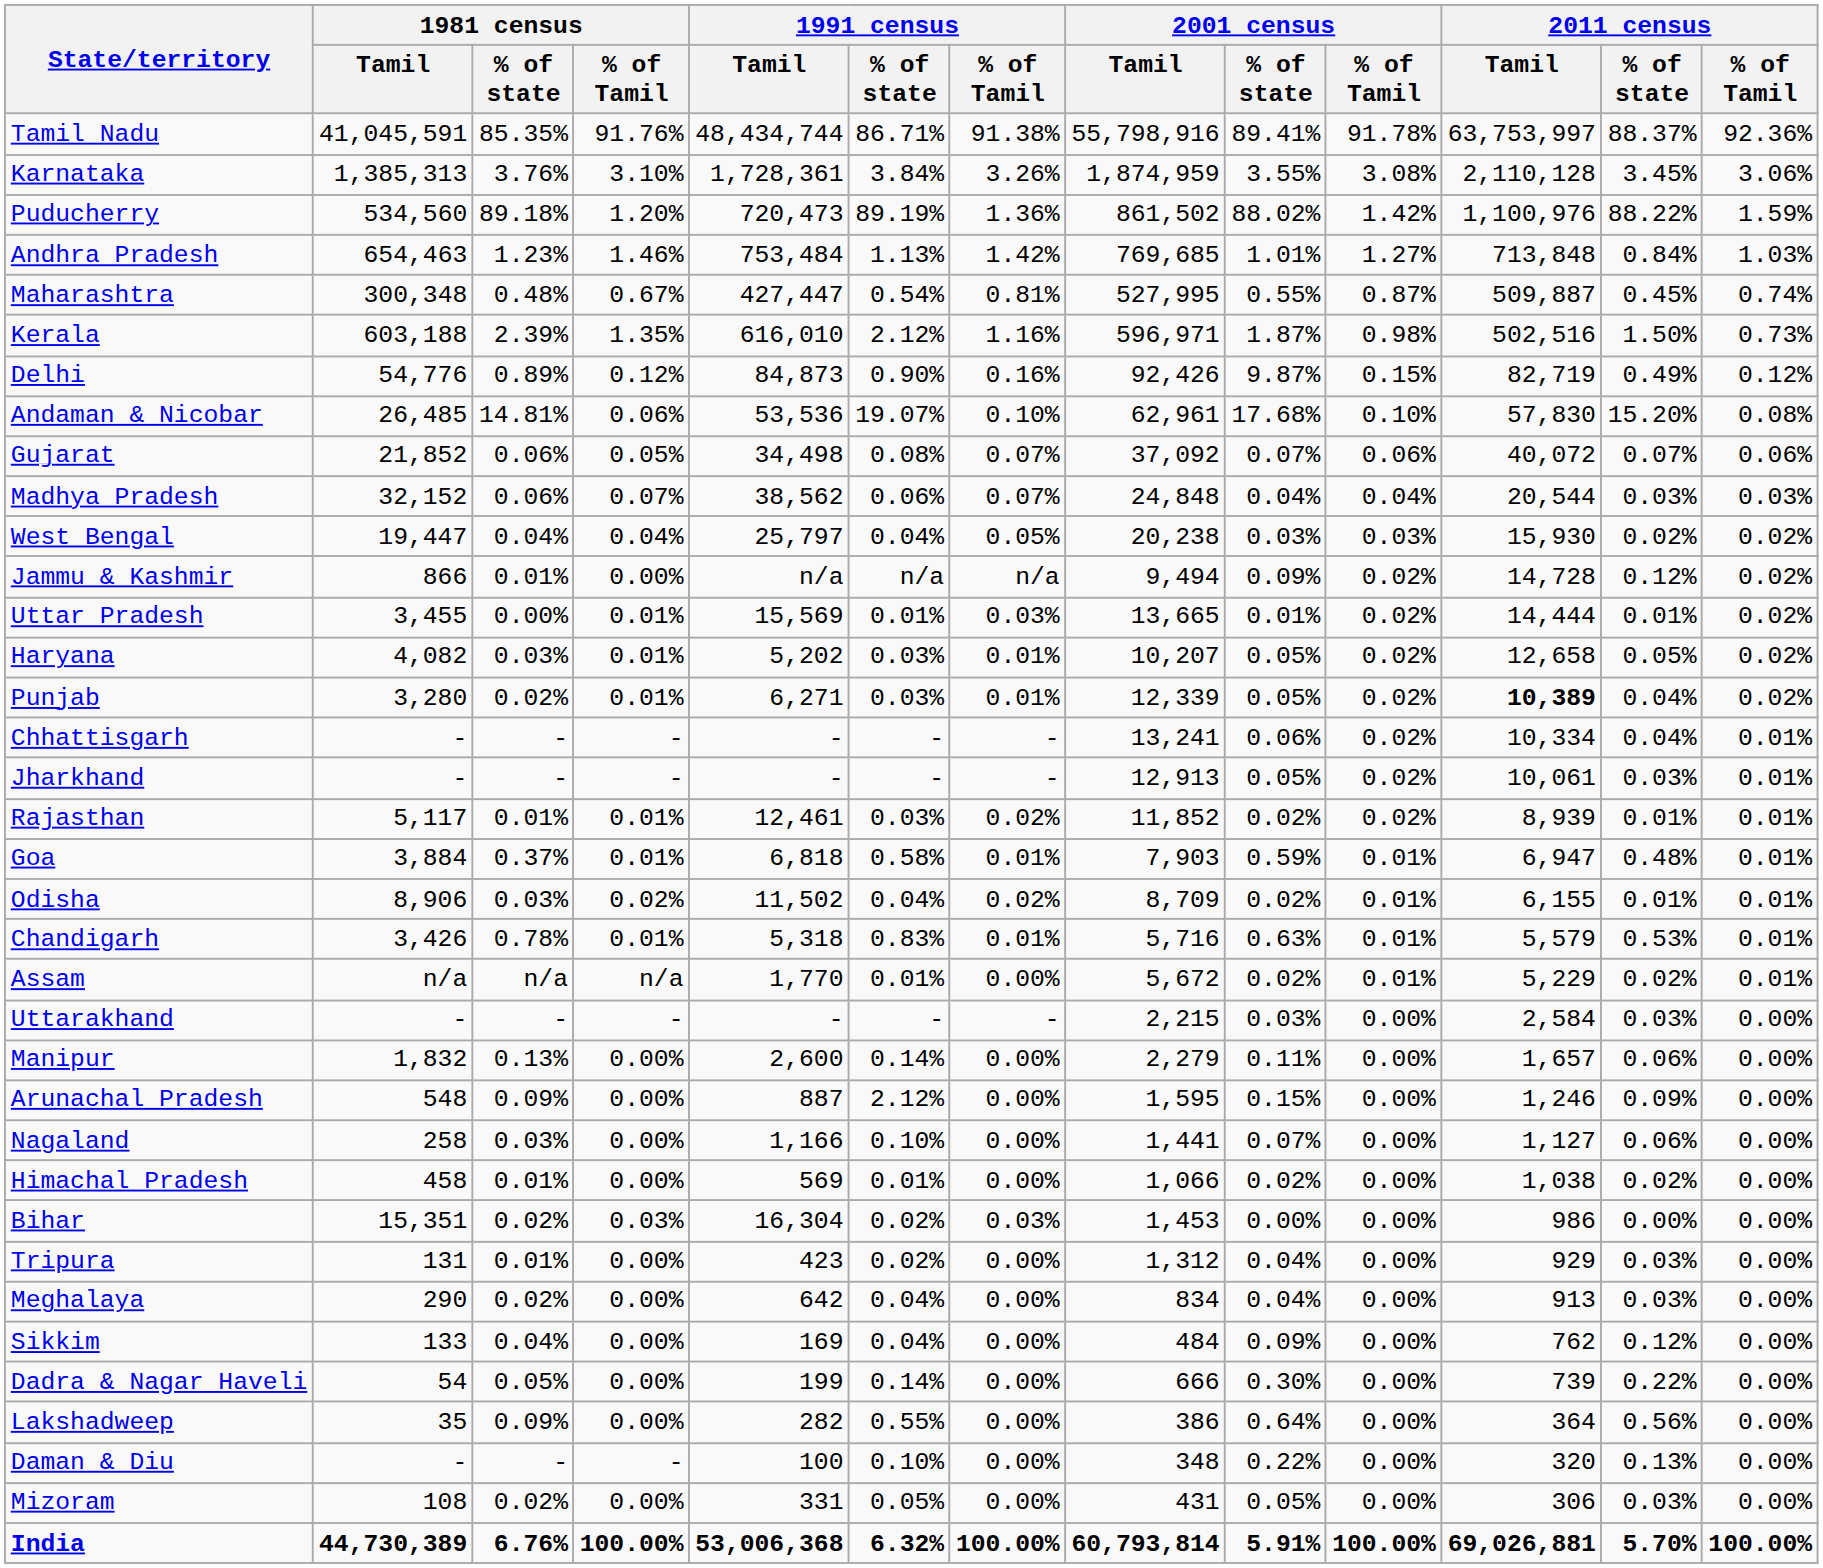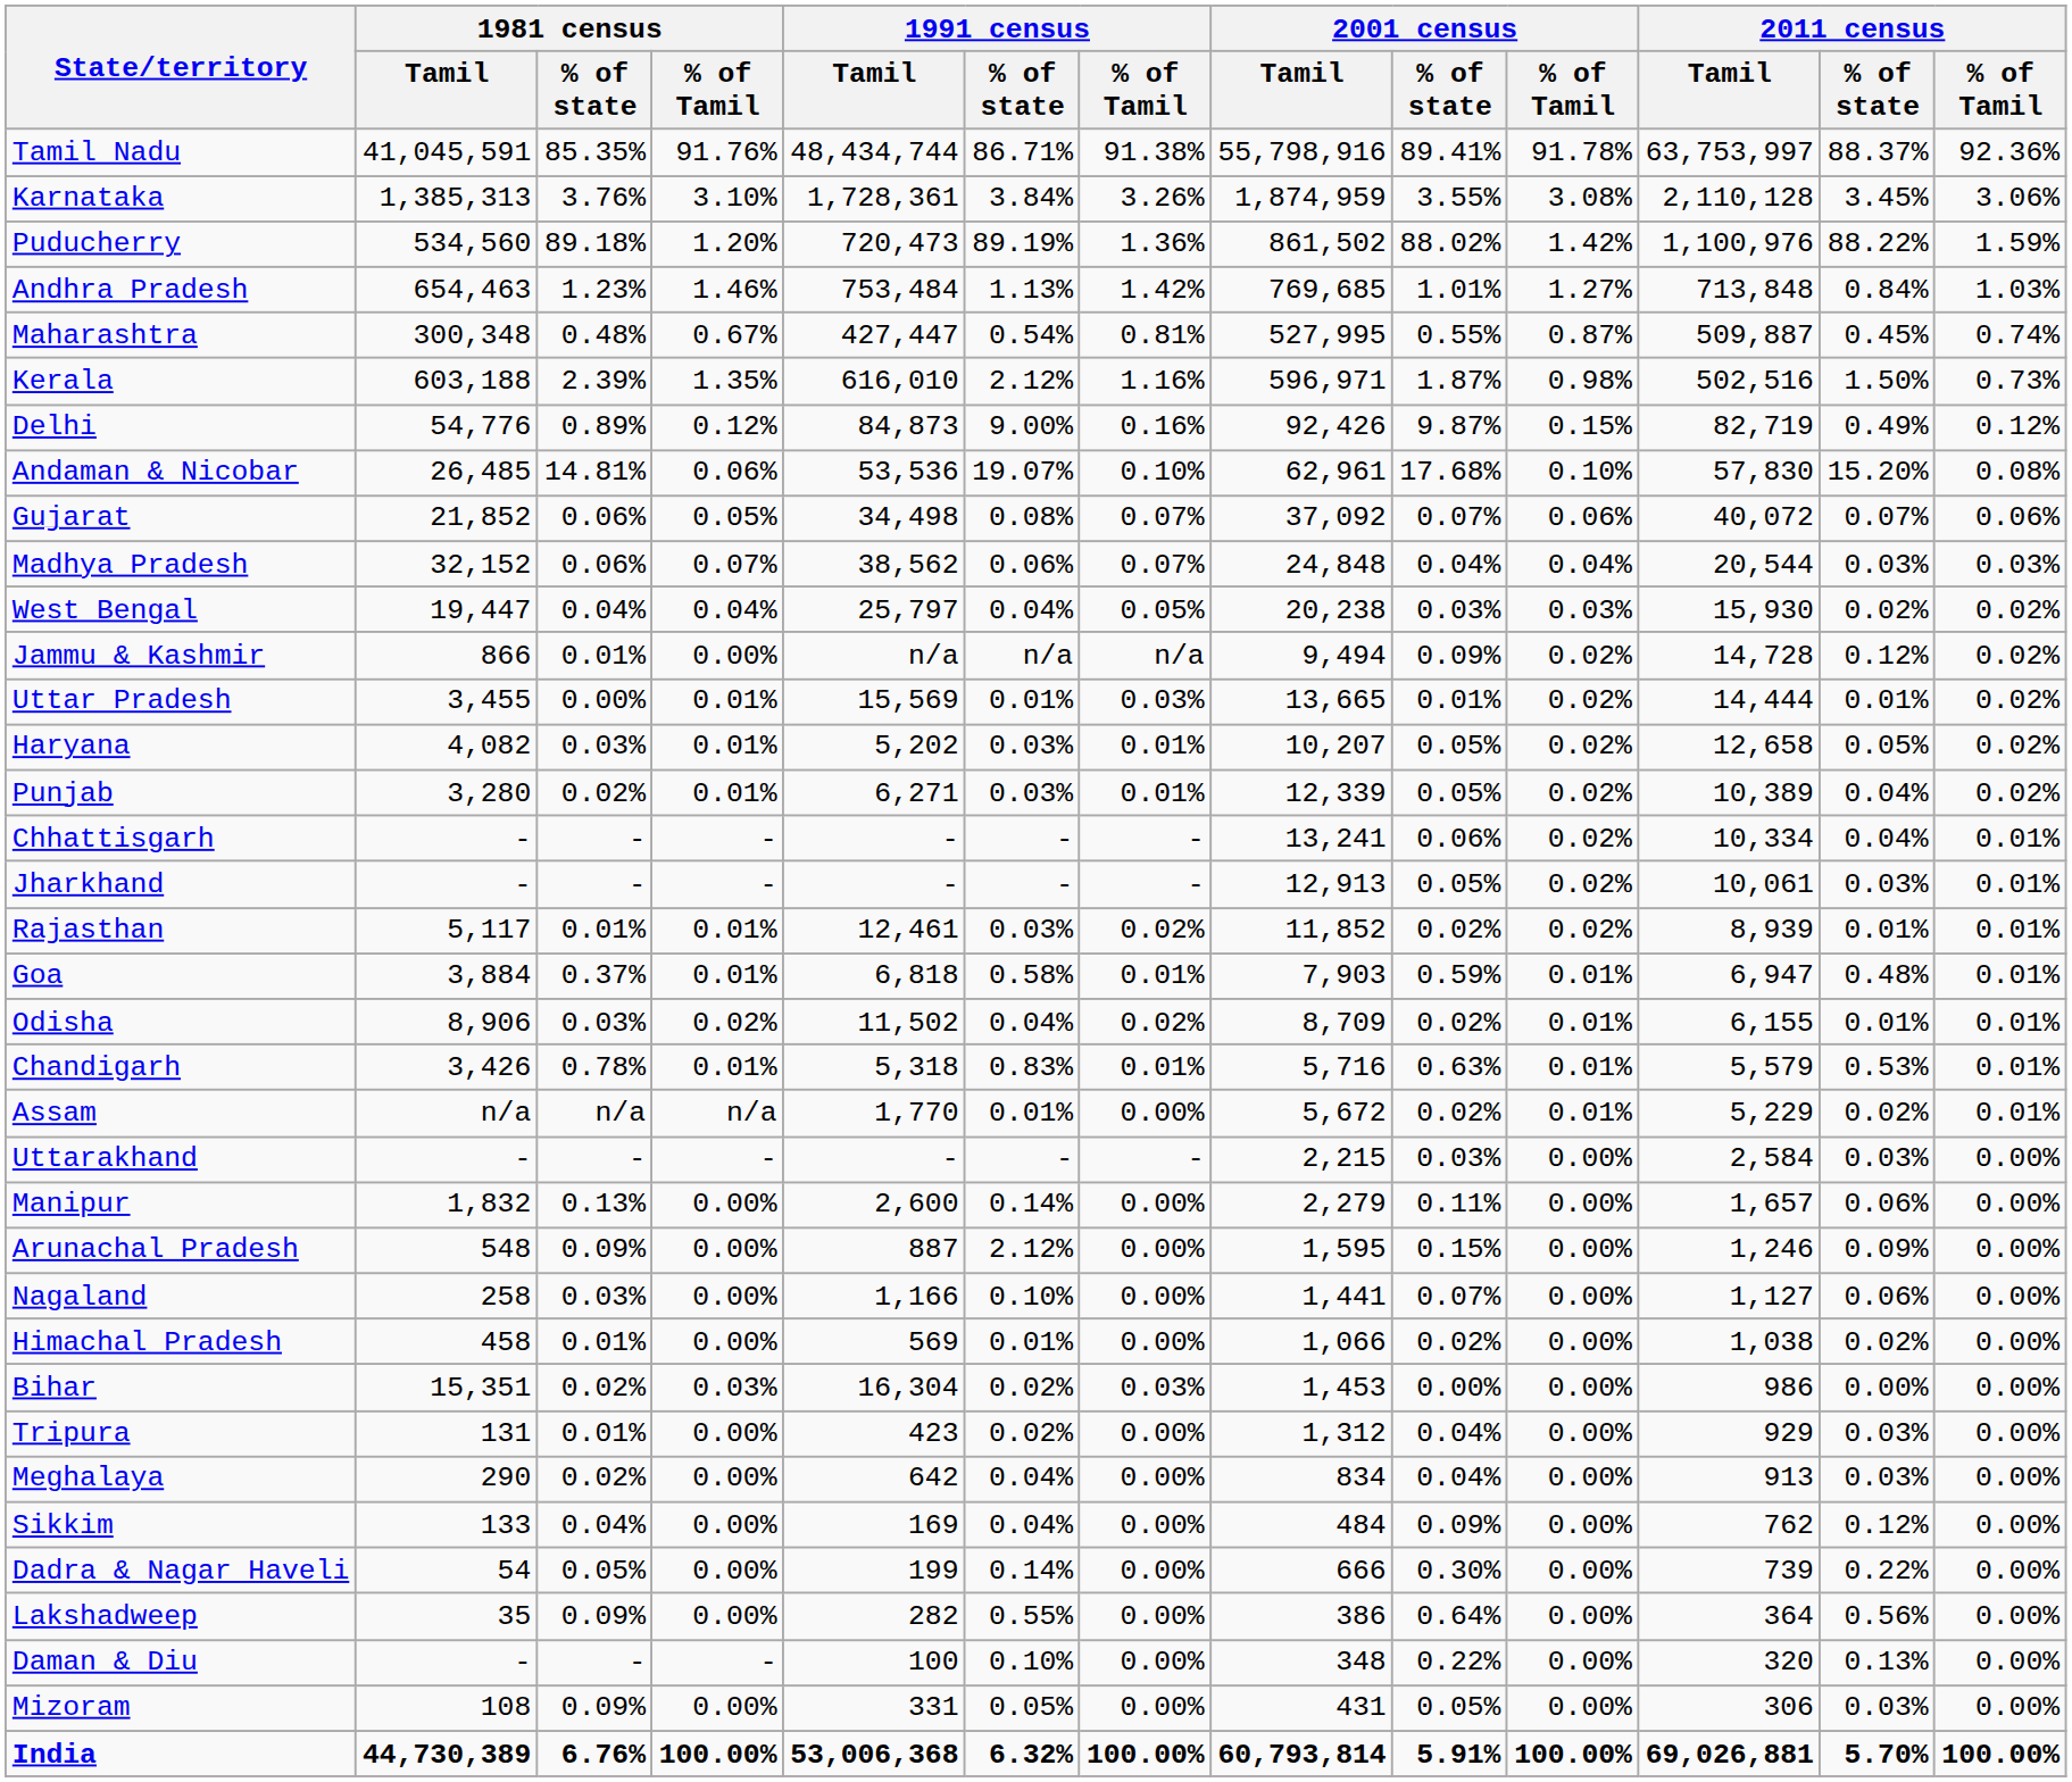 <table class="wikitable plainrowheaders sortable" style="font-size:100%; text-align:right;">
 <tr>
 <th scope=col rowspan=2><a href='#'>State/territory</a></th>
 <th scope=col colspan=3>1981 census</th>
 <th scope=col colspan=3><a href='#'>1991 census</a></th>
 <th scope=col colspan=3><a href='#'>2001 census</a></th>
 <th scope=col colspan=3><a href='#'>2011 census</a></th>
 </tr>
 <tr>
 <th scope=col valign=top>Tamil<br><br></th>
 <th scope=col valign=top>% of<br>state<br></th>
 <th scope=col valign=top>% of<br>Tamil<br></th>
 <th scope=col valign=top>Tamil<br><br></th>
 <th scope=col valign=top>% of<br>state<br></th>
 <th scope=col valign=top>% of<br>Tamil<br></th>
 <th scope=col valign=top>Tamil<br><br></th>
 <th scope=col valign=top>% of<br>state<br></th>
 <th scope=col valign=top>% of<br>Tamil<br></th>
 <th scope=col valign=top>Tamil<br><br></th>
 <th scope=col>% of<br>state<br></th>
 <th scope=col valign=top>% of<br>Tamil<br></th>
 </tr>
 <tr>
 <td align=left><a href='#'>Tamil Nadu</a></td>
 <td>41,045,591</td>
 <td>85.35%</td>
 <td>91.76%</td>
 <td>48,434,744</td>
 <td>86.71%</td>
 <td>91.38%</td>
 <td>55,798,916</td>
 <td>89.41%</td>
 <td>91.78%</td>
 <td>63,753,997</td>
 <td>88.37%</td>
 <td>92.36%</td>
 </tr>
 <tr>
 <td align=left><a href='#'>Karnataka</a></td>
 <td>1,385,313</td>
 <td>3.76%</td>
 <td>3.10%</td>
 <td>1,728,361</td>
 <td>3.84%</td>
 <td>3.26%</td>
 <td>1,874,959</td>
 <td>3.55%</td>
 <td>3.08%</td>
 <td>2,110,128</td>
 <td>3.45%</td>
 <td>3.06%</td>
 </tr>
 <tr>
 <td align=left><a href='#'>Puducherry</a></td>
 <td>534,560</td>
 <td>89.18%</td>
 <td>1.20%</td>
 <td>720,473</td>
 <td>89.19%</td>
 <td>1.36%</td>
 <td>861,502</td>
 <td>88.02%</td>
 <td>1.42%</td>
 <td>1,100,976</td>
 <td>88.22%</td>
 <td>1.59%</td>
 </tr>
 <tr>
 <td align=left><a href='#'>Andhra Pradesh</a></td>
 <td>654,463</td>
 <td>1.23%</td>
 <td>1.46%</td>
 <td>753,484</td>
 <td>1.13%</td>
 <td>1.42%</td>
 <td>769,685</td>
 <td>1.01%</td>
 <td>1.27%</td>
 <td>713,848</td>
 <td>0.84%</td>
 <td>1.03%</td>
 </tr>
 <tr>
 <td align=left><a href='#'>Maharashtra</a></td>
 <td>300,348</td>
 <td>0.48%</td>
 <td>0.67%</td>
 <td>427,447</td>
 <td>0.54%</td>
 <td>0.81%</td>
 <td>527,995</td>
 <td>0.55%</td>
 <td>0.87%</td>
 <td>509,887</td>
 <td>0.45%</td>
 <td>0.74%</td>
 </tr>
 <tr>
 <td align=left><a href='#'>Kerala</a></td>
 <td>603,188</td>
 <td>2.39%</td>
 <td>1.35%</td>
 <td>616,010</td>
 <td>2.12%</td>
 <td>1.16%</td>
 <td>596,971</td>
 <td>1.87%</td>
 <td>0.98%</td>
 <td>502,516</td>
 <td>1.50%</td>
 <td>0.73%</td>
 </tr>
 <tr>
 <td align=left><a href='#'>Delhi</a></td>
 <td>54,776</td>
 <td>0.89%</td>
 <td>0.12%</td>
 <td>84,873</td>
-<td>0.90%</td>
+<td>9.00%</td>
 <td>0.16%</td>
 <td>92,426</td>
 <td>9.87%</td>
 <td>0.15%</td>
 <td>82,719</td>
 <td>0.49%</td>
 <td>0.12%</td>
 </tr>
 <tr>
 <td align=left><a href='#'>Andaman & Nicobar</a></td>
 <td>26,485</td>
 <td>14.81%</td>
 <td>0.06%</td>
 <td>53,536</td>
 <td>19.07%</td>
 <td>0.10%</td>
 <td>62,961</td>
 <td>17.68%</td>
 <td>0.10%</td>
 <td>57,830</td>
 <td>15.20%</td>
 <td>0.08%</td>
 </tr>
 <tr>
 <td align=left><a href='#'>Gujarat</a></td>
 <td>21,852</td>
 <td>0.06%</td>
 <td>0.05%</td>
 <td>34,498</td>
 <td>0.08%</td>
 <td>0.07%</td>
 <td>37,092</td>
 <td>0.07%</td>
 <td>0.06%</td>
 <td>40,072</td>
 <td>0.07%</td>
 <td>0.06%</td>
 </tr>
 <tr>
 <td align=left><a href='#'>Madhya Pradesh</a></td>
 <td>32,152</td>
 <td>0.06%</td>
 <td>0.07%</td>
 <td>38,562</td>
 <td>0.06%</td>
 <td>0.07%</td>
 <td>24,848</td>
 <td>0.04%</td>
 <td>0.04%</td>
 <td>20,544</td>
 <td>0.03%</td>
 <td>0.03%</td>
 </tr>
 <tr>
 <td align=left><a href='#'>West Bengal</a></td>
 <td>19,447</td>
 <td>0.04%</td>
 <td>0.04%</td>
 <td>25,797</td>
 <td>0.04%</td>
 <td>0.05%</td>
 <td>20,238</td>
 <td>0.03%</td>
 <td>0.03%</td>
 <td>15,930</td>
 <td>0.02%</td>
 <td>0.02%</td>
 </tr>
 <tr>
 <td align=left><a href='#'>Jammu & Kashmir</a></td>
 <td>866</td>
 <td>0.01%</td>
 <td>0.00%</td>
 <td>n/a</td>
 <td>n/a</td>
 <td>n/a</td>
 <td>9,494</td>
 <td>0.09%</td>
 <td>0.02%</td>
 <td>14,728</td>
 <td>0.12%</td>
 <td>0.02%</td>
 </tr>
 <tr>
 <td align=left><a href='#'>Uttar Pradesh</a></td>
 <td>3,455</td>
 <td>0.00%</td>
 <td>0.01%</td>
 <td>15,569</td>
 <td>0.01%</td>
 <td>0.03%</td>
 <td>13,665</td>
 <td>0.01%</td>
 <td>0.02%</td>
 <td>14,444</td>
 <td>0.01%</td>
 <td>0.02%</td>
 </tr>
 <tr>
 <td align=left><a href='#'>Haryana</a></td>
 <td>4,082</td>
 <td>0.03%</td>
 <td>0.01%</td>
 <td>5,202</td>
 <td>0.03%</td>
 <td>0.01%</td>
 <td>10,207</td>
 <td>0.05%</td>
 <td>0.02%</td>
 <td>12,658</td>
 <td>0.05%</td>
 <td>0.02%</td>
 </tr>
 <tr>
 <td align=left><a href='#'>Punjab</a></td>
 <td>3,280</td>
 <td>0.02%</td>
 <td>0.01%</td>
 <td>6,271</td>
 <td>0.03%</td>
 <td>0.01%</td>
 <td>12,339</td>
 <td>0.05%</td>
 <td>0.02%</td>
-<td><strong>10,389</strong></td>
+<td>10,389</td>
 <td>0.04%</td>
 <td>0.02%</td>
 </tr>
 <tr>
 <td align=left><a href='#'>Chhattisgarh</a></td>
 <td>-</td>
 <td>-</td>
 <td>-</td>
 <td>-</td>
 <td>-</td>
 <td>-</td>
 <td>13,241</td>
 <td>0.06%</td>
 <td>0.02%</td>
 <td>10,334</td>
 <td>0.04%</td>
 <td>0.01%</td>
 </tr>
 <tr>
 <td align=left><a href='#'>Jharkhand</a></td>
 <td>-</td>
 <td>-</td>
 <td>-</td>
 <td>-</td>
 <td>-</td>
 <td>-</td>
 <td>12,913</td>
 <td>0.05%</td>
 <td>0.02%</td>
 <td>10,061</td>
 <td>0.03%</td>
 <td>0.01%</td>
 </tr>
 <tr>
 <td align=left><a href='#'>Rajasthan</a></td>
 <td>5,117</td>
 <td>0.01%</td>
 <td>0.01%</td>
 <td>12,461</td>
 <td>0.03%</td>
 <td>0.02%</td>
 <td>11,852</td>
 <td>0.02%</td>
 <td>0.02%</td>
 <td>8,939</td>
 <td>0.01%</td>
 <td>0.01%</td>
 </tr>
 <tr>
 <td align=left><a href='#'>Goa</a></td>
 <td>3,884</td>
 <td>0.37%</td>
 <td>0.01%</td>
 <td>6,818</td>
 <td>0.58%</td>
 <td>0.01%</td>
 <td>7,903</td>
 <td>0.59%</td>
 <td>0.01%</td>
 <td>6,947</td>
 <td>0.48%</td>
 <td>0.01%</td>
 </tr>
 <tr>
 <td align=left><a href='#'>Odisha</a></td>
 <td>8,906</td>
 <td>0.03%</td>
 <td>0.02%</td>
 <td>11,502</td>
 <td>0.04%</td>
 <td>0.02%</td>
 <td>8,709</td>
 <td>0.02%</td>
 <td>0.01%</td>
 <td>6,155</td>
 <td>0.01%</td>
 <td>0.01%</td>
 </tr>
 <tr>
 <td align=left><a href='#'>Chandigarh</a></td>
 <td>3,426</td>
 <td>0.78%</td>
 <td>0.01%</td>
 <td>5,318</td>
 <td>0.83%</td>
 <td>0.01%</td>
 <td>5,716</td>
 <td>0.63%</td>
 <td>0.01%</td>
 <td>5,579</td>
 <td>0.53%</td>
 <td>0.01%</td>
 </tr>
 <tr>
 <td align=left><a href='#'>Assam</a></td>
 <td>n/a</td>
 <td>n/a</td>
 <td>n/a</td>
 <td>1,770</td>
 <td>0.01%</td>
 <td>0.00%</td>
 <td>5,672</td>
 <td>0.02%</td>
 <td>0.01%</td>
 <td>5,229</td>
 <td>0.02%</td>
 <td>0.01%</td>
 </tr>
 <tr>
 <td align=left><a href='#'>Uttarakhand</a></td>
 <td>-</td>
 <td>-</td>
 <td>-</td>
 <td>-</td>
 <td>-</td>
 <td>-</td>
 <td>2,215</td>
 <td>0.03%</td>
 <td>0.00%</td>
 <td>2,584</td>
 <td>0.03%</td>
 <td>0.00%</td>
 </tr>
 <tr>
 <td align=left><a href='#'>Manipur</a></td>
 <td>1,832</td>
 <td>0.13%</td>
 <td>0.00%</td>
 <td>2,600</td>
 <td>0.14%</td>
 <td>0.00%</td>
 <td>2,279</td>
 <td>0.11%</td>
 <td>0.00%</td>
 <td>1,657</td>
 <td>0.06%</td>
 <td>0.00%</td>
 </tr>
 <tr>
 <td align=left><a href='#'>Arunachal Pradesh</a></td>
 <td>548</td>
 <td>0.09%</td>
 <td>0.00%</td>
 <td>887</td>
 <td>2.12%</td>
 <td>0.00%</td>
 <td>1,595</td>
 <td>0.15%</td>
 <td>0.00%</td>
 <td>1,246</td>
 <td>0.09%</td>
 <td>0.00%</td>
 </tr>
 <tr>
 <td align=left><a href='#'>Nagaland</a></td>
 <td>258</td>
 <td>0.03%</td>
 <td>0.00%</td>
 <td>1,166</td>
 <td>0.10%</td>
 <td>0.00%</td>
 <td>1,441</td>
 <td>0.07%</td>
 <td>0.00%</td>
 <td>1,127</td>
 <td>0.06%</td>
 <td>0.00%</td>
 </tr>
 <tr>
 <td align=left><a href='#'>Himachal Pradesh</a></td>
 <td>458</td>
 <td>0.01%</td>
 <td>0.00%</td>
 <td>569</td>
 <td>0.01%</td>
 <td>0.00%</td>
 <td>1,066</td>
 <td>0.02%</td>
 <td>0.00%</td>
 <td>1,038</td>
 <td>0.02%</td>
 <td>0.00%</td>
 </tr>
 <tr>
 <td align=left><a href='#'>Bihar</a></td>
 <td>15,351</td>
 <td>0.02%</td>
 <td>0.03%</td>
 <td>16,304</td>
 <td>0.02%</td>
 <td>0.03%</td>
 <td>1,453</td>
 <td>0.00%</td>
 <td>0.00%</td>
 <td>986</td>
 <td>0.00%</td>
 <td>0.00%</td>
 </tr>
 <tr>
 <td align=left><a href='#'>Tripura</a></td>
 <td>131</td>
 <td>0.01%</td>
 <td>0.00%</td>
 <td>423</td>
 <td>0.02%</td>
 <td>0.00%</td>
 <td>1,312</td>
 <td>0.04%</td>
 <td>0.00%</td>
 <td>929</td>
 <td>0.03%</td>
 <td>0.00%</td>
 </tr>
 <tr>
 <td align=left><a href='#'>Meghalaya</a></td>
 <td>290</td>
 <td>0.02%</td>
 <td>0.00%</td>
 <td>642</td>
 <td>0.04%</td>
 <td>0.00%</td>
 <td>834</td>
 <td>0.04%</td>
 <td>0.00%</td>
 <td>913</td>
 <td>0.03%</td>
 <td>0.00%</td>
 </tr>
 <tr>
 <td align=left><a href='#'>Sikkim</a></td>
 <td>133</td>
 <td>0.04%</td>
 <td>0.00%</td>
 <td>169</td>
 <td>0.04%</td>
 <td>0.00%</td>
 <td>484</td>
 <td>0.09%</td>
 <td>0.00%</td>
 <td>762</td>
 <td>0.12%</td>
 <td>0.00%</td>
 </tr>
 <tr>
 <td align=left><a href='#'>Dadra & Nagar Haveli</a></td>
 <td>54</td>
 <td>0.05%</td>
 <td>0.00%</td>
 <td>199</td>
 <td>0.14%</td>
 <td>0.00%</td>
 <td>666</td>
 <td>0.30%</td>
 <td>0.00%</td>
 <td>739</td>
 <td>0.22%</td>
 <td>0.00%</td>
 </tr>
 <tr>
 <td align=left><a href='#'>Lakshadweep</a></td>
 <td>35</td>
 <td>0.09%</td>
 <td>0.00%</td>
 <td>282</td>
 <td>0.55%</td>
 <td>0.00%</td>
 <td>386</td>
 <td>0.64%</td>
 <td>0.00%</td>
 <td>364</td>
 <td>0.56%</td>
 <td>0.00%</td>
 </tr>
 <tr>
 <td align=left><a href='#'>Daman & Diu</a></td>
 <td>-</td>
 <td>-</td>
 <td>-</td>
 <td>100</td>
 <td>0.10%</td>
 <td>0.00%</td>
 <td>348</td>
 <td>0.22%</td>
 <td>0.00%</td>
 <td>320</td>
 <td>0.13%</td>
 <td>0.00%</td>
 </tr>
 <tr>
 <td align=left><a href='#'>Mizoram</a></td>
 <td>108</td>
-<td>0.02%</td>
+<td>0.09%</td>
 <td>0.00%</td>
 <td>331</td>
 <td>0.05%</td>
 <td>0.00%</td>
 <td>431</td>
 <td>0.05%</td>
 <td>0.00%</td>
 <td>306</td>
 <td>0.03%</td>
 <td>0.00%</td>
 </tr>
 <tr class="sortbottom" style="font-weight:bold">
 <td align=left><a href='#'>India</a></td>
 <td>44,730,389</td>
 <td>6.76%</td>
 <td>100.00%</td>
 <td>53,006,368</td>
 <td>6.32%</td>
 <td>100.00%</td>
 <td>60,793,814</td>
 <td>5.91%</td>
 <td>100.00%</td>
 <td>69,026,881</td>
 <td>5.70%</td>
 <td>100.00%</td>
 </tr>
 </table>
